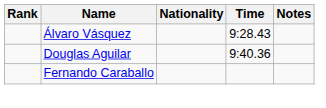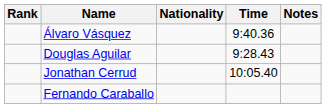 <table class="wikitable sortable" style="text-align:center">
 <tr>
 <th>Rank</th>
 <th>Name</th>
 <th>Nationality</th>
 <th>Time</th>
 <th>Notes</th>
 </tr>
 <tr>
 <td></td>
 <td align=left><a href='#'>Álvaro Vásquez</a></td>
 <td align=left></td>
-<td>9:28.43</td>
+<td>9:40.36</td>
 <td></td>
 </tr>
 <tr>
 <td></td>
 <td align=left><a href='#'>Douglas Aguilar</a></td>
 <td align=left></td>
-<td>9:40.36</td>
+<td>9:28.43</td>
+<td></td>
+</tr>
+<tr>
+<td></td>
+<td align=left><a href='#'>Jonathan Cerrud</a></td>
+<td align=left></td>
+<td>10:05.40</td>
 <td></td>
 </tr>
 <tr>
 <td></td>
 <td align=left><a href='#'>Fernando Caraballo</a></td>
 <td align=left></td>
 <td></td>
 <td></td>
 </tr>
 </table>
